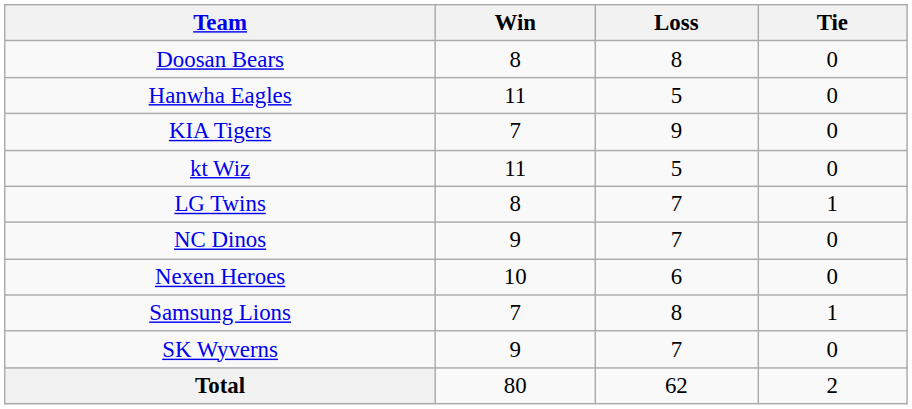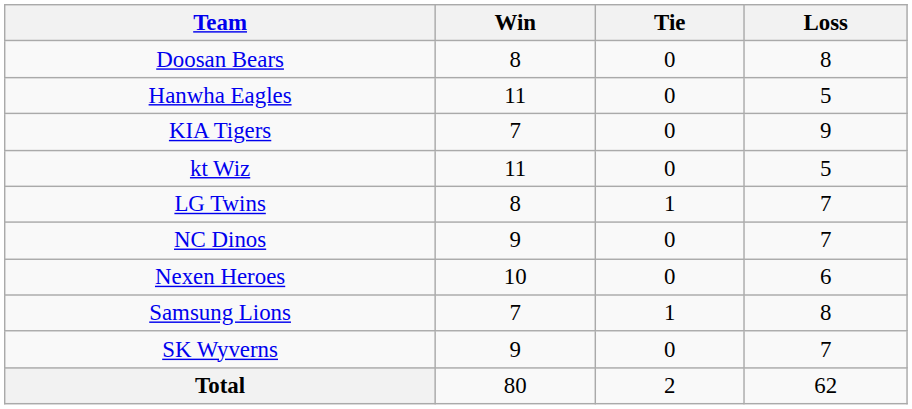 <table class="wikitable" width="50%" style="text-align:center;">
 <tr>
 <th width="12%"><a href='#'>Team</a></th>
 <th width="4%">Win</th>
+<th width="4%">Tie</th>
 <th width="4%">Loss</th>
-<th width="4%">Tie</th>
 </tr>
 <tr>
 <td><a href='#'>Doosan Bears</a></td>
 <td>8</td>
+<td>0</td>
 <td>8</td>
-<td>0</td>
 </tr>
 <tr>
 <td><a href='#'>Hanwha Eagles</a></td>
 <td>11</td>
+<td>0</td>
 <td>5</td>
-<td>0</td>
 </tr>
 <tr>
 <td><a href='#'>KIA Tigers</a></td>
 <td>7</td>
+<td>0</td>
 <td>9</td>
-<td>0</td>
 </tr>
 <tr>
 <td><a href='#'>kt Wiz</a></td>
 <td>11</td>
+<td>0</td>
 <td>5</td>
-<td>0</td>
 </tr>
 <tr>
 <td><a href='#'>LG Twins</a></td>
 <td>8</td>
+<td>1</td>
 <td>7</td>
-<td>1</td>
 </tr>
 <tr>
 <td><a href='#'>NC Dinos</a></td>
 <td>9</td>
+<td>0</td>
 <td>7</td>
-<td>0</td>
 </tr>
 <tr>
 <td><a href='#'>Nexen Heroes</a></td>
 <td>10</td>
+<td>0</td>
 <td>6</td>
-<td>0</td>
 </tr>
 <tr>
 <td><a href='#'>Samsung Lions</a></td>
 <td>7</td>
+<td>1</td>
 <td>8</td>
-<td>1</td>
 </tr>
 <tr>
 <td><a href='#'>SK Wyverns</a></td>
 <td>9</td>
+<td>0</td>
 <td>7</td>
-<td>0</td>
 </tr>
 <tr>
 <th>Total</th>
 <td>80</td>
+<td>2</td>
 <td>62</td>
-<td>2</td>
 </tr>
 </table>
